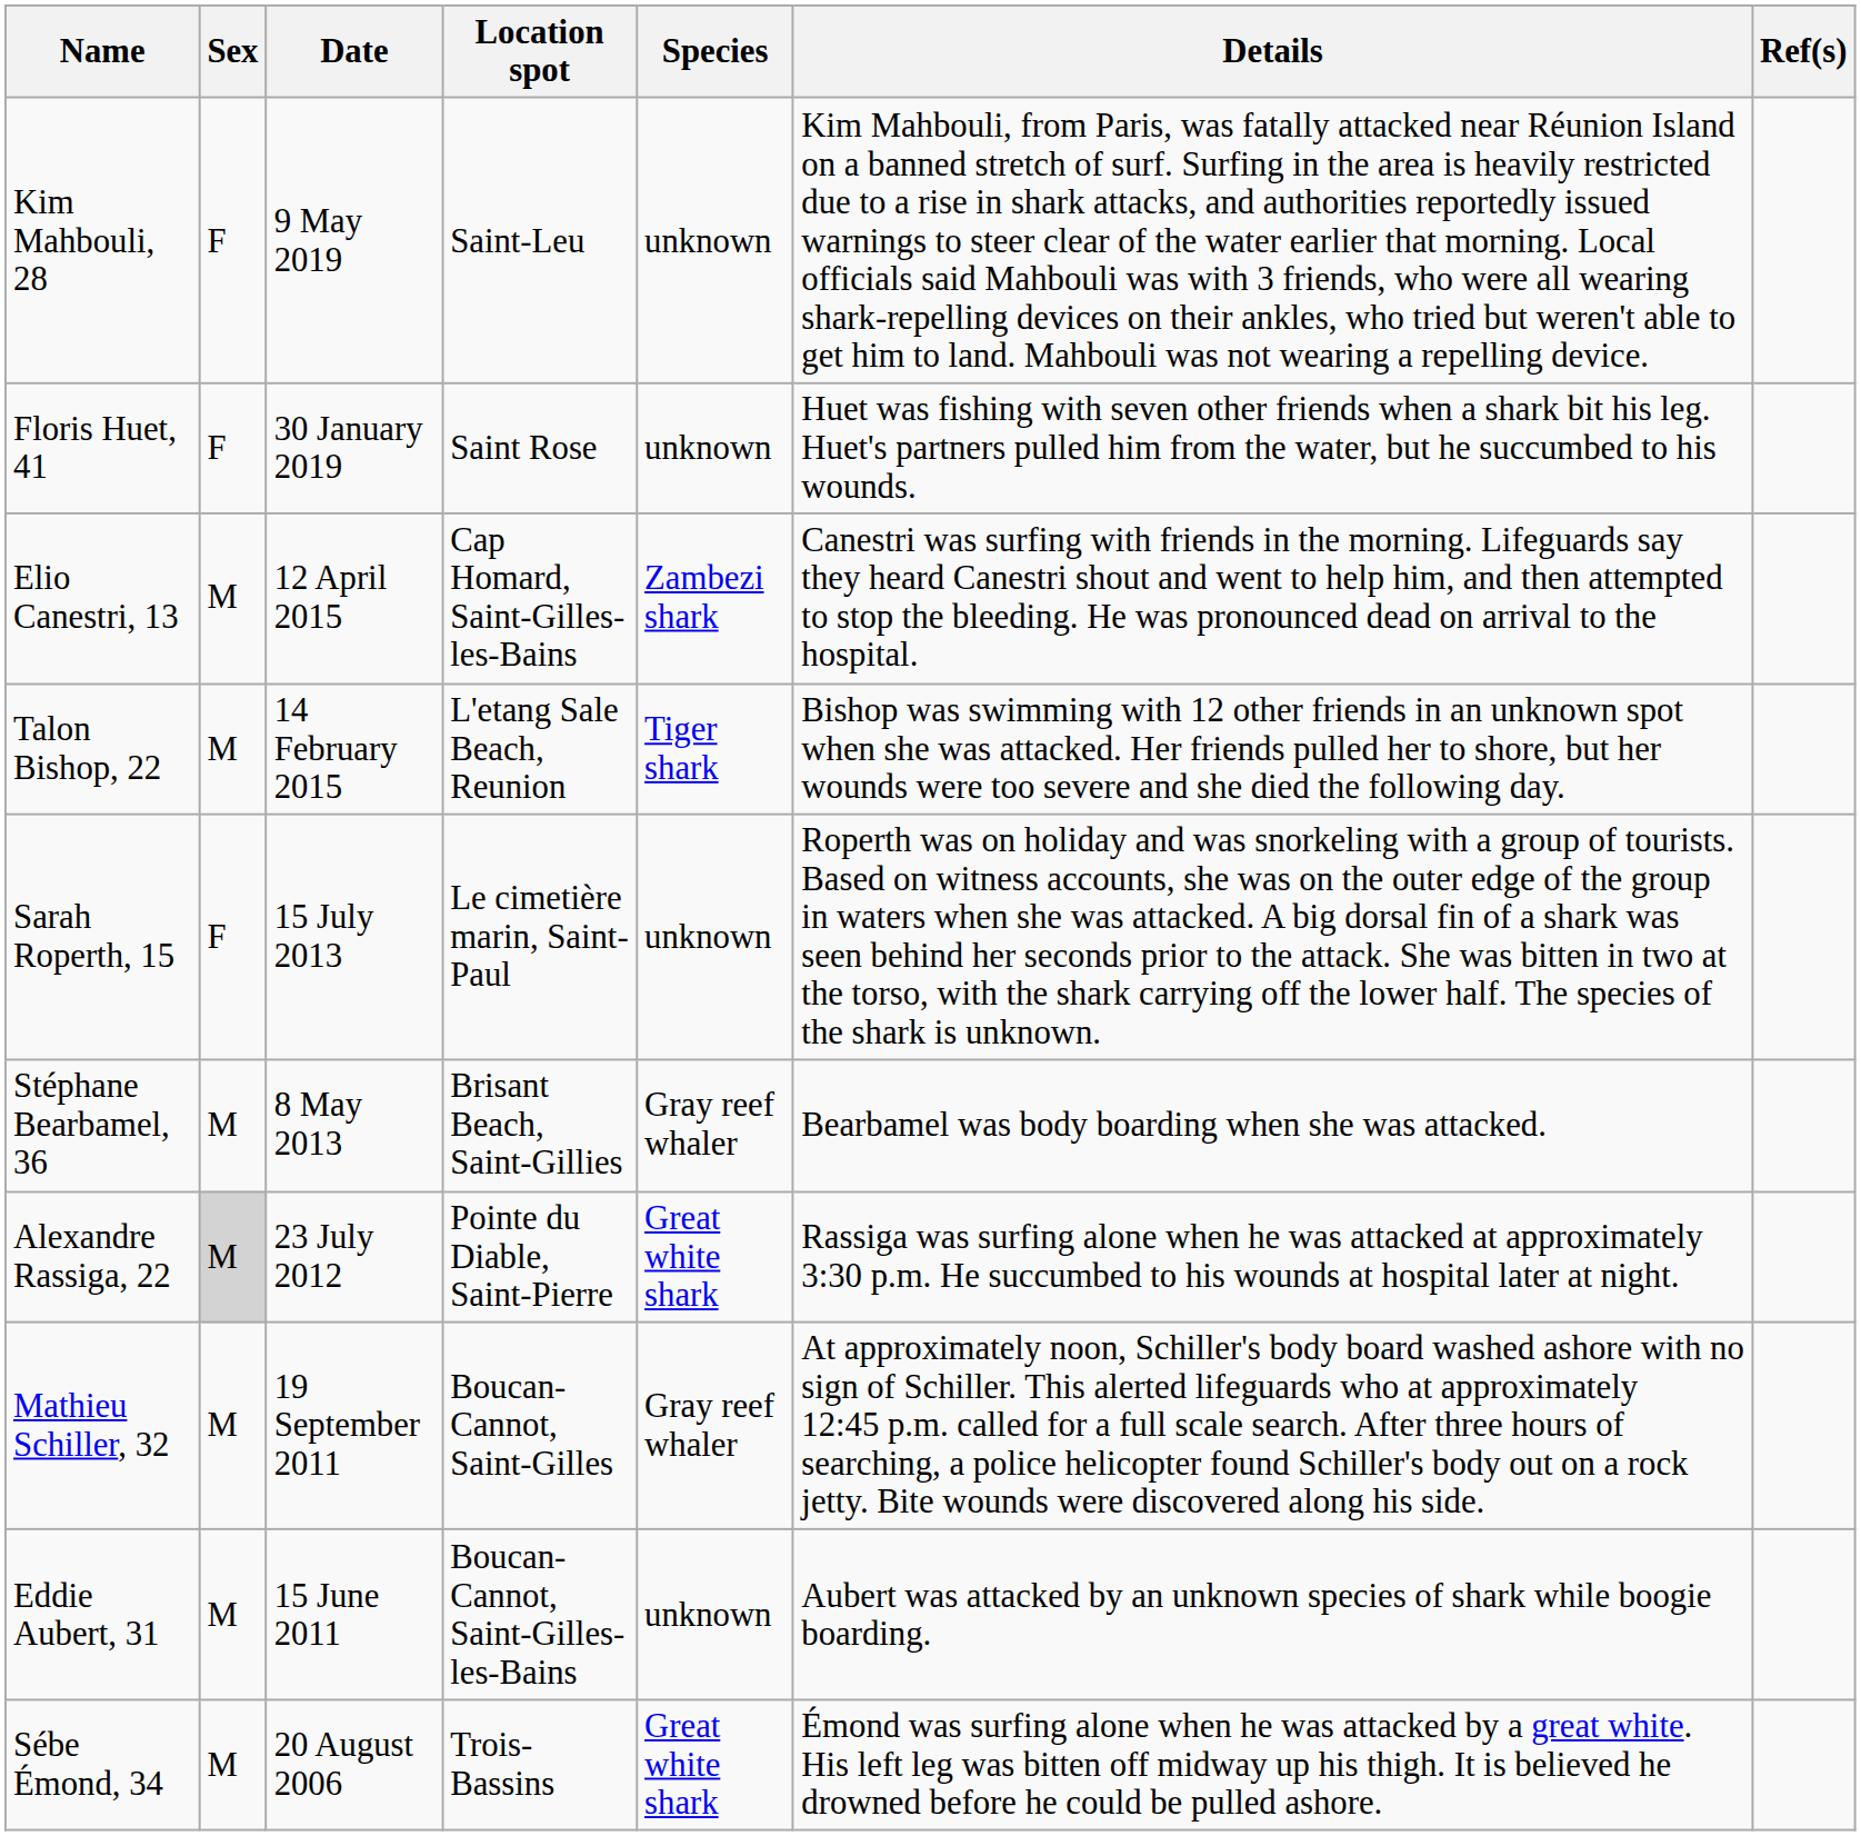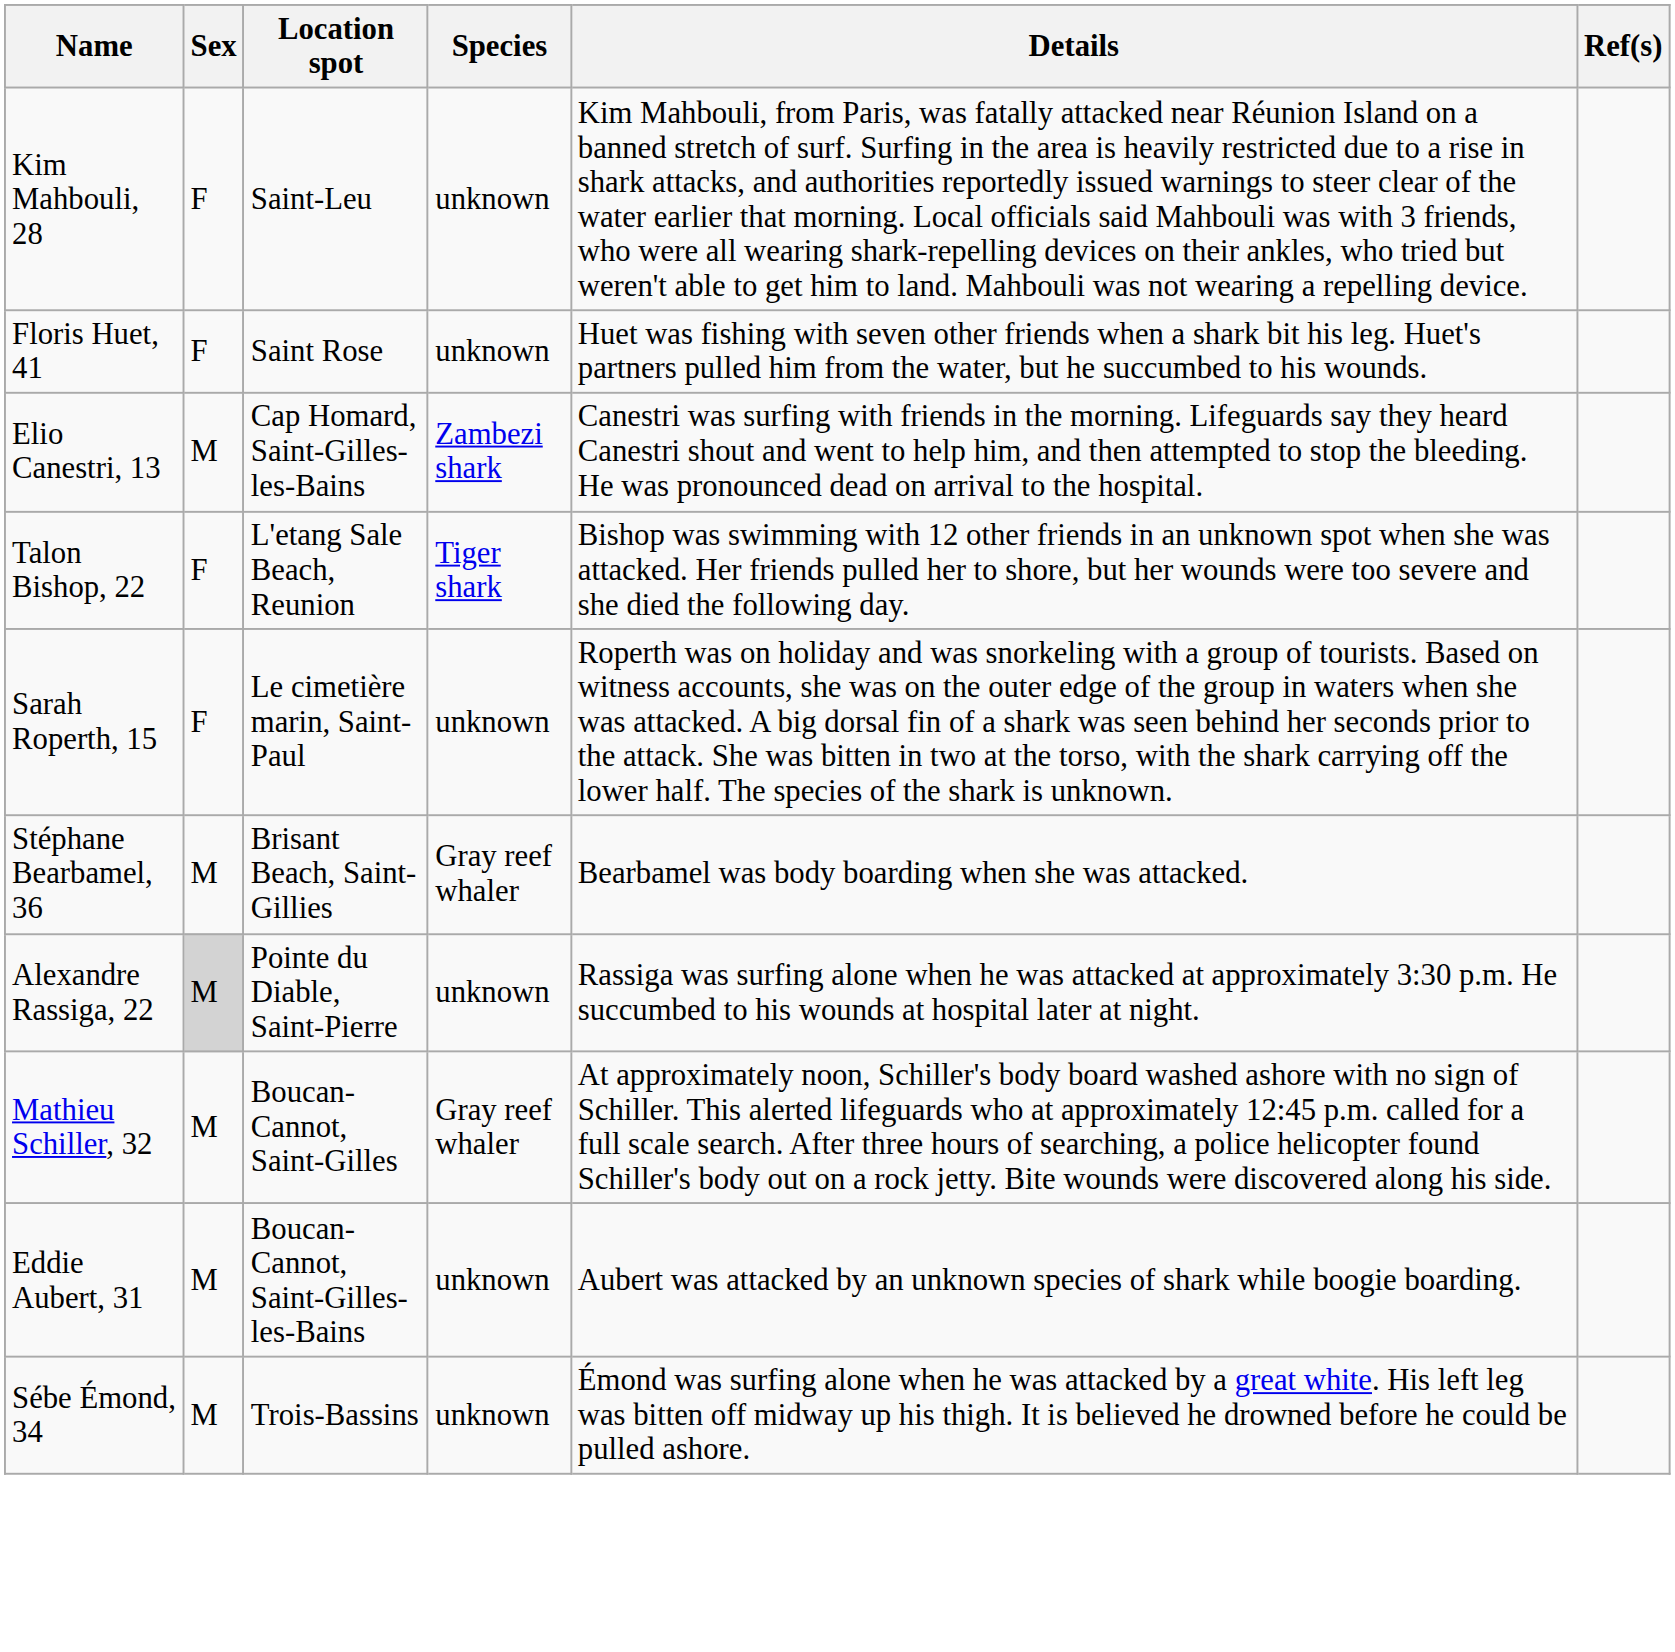 <table class="wikitable">
 <tr>
 <th>Name</th>
 <th>Sex</th>
-<th>Date</th>
 <th>Location spot</th>
 <th>Species</th>
 <th>Details</th>
 <th>Ref(s)</th>
 </tr>
 <tr>
 <td>Kim Mahbouli, 28</td>
 <td>F</td>
-<td>9 May 2019</td>
 <td>Saint-Leu</td>
 <td>unknown</td>
 <td>Kim Mahbouli, from Paris, was fatally attacked near Réunion Island on a banned stretch of surf. Surfing in the area is heavily restricted due to a rise in shark attacks, and authorities reportedly issued warnings to steer clear of the water earlier that morning. Local officials said Mahbouli was with 3 friends, who were all wearing shark-repelling devices on their ankles, who tried but weren't able to get him to land. Mahbouli was not wearing a repelling device.</td>
 <td></td>
 </tr>
 <tr>
 <td>Floris Huet, 41</td>
 <td>F</td>
-<td>30 January 2019</td>
 <td>Saint Rose</td>
 <td>unknown</td>
 <td>Huet was fishing with seven other friends when a shark  bit his leg. Huet's partners pulled him from the  water, but he succumbed to his wounds.</td>
 <td></td>
 </tr>
 <tr>
 <td>Elio Canestri, 13</td>
 <td>M</td>
-<td>12 April 2015</td>
 <td>Cap Homard, Saint-Gilles-les-Bains</td>
 <td><a href='#'>Zambezi shark</a></td>
 <td>Canestri was surfing with friends in the morning. Lifeguards say they heard Canestri shout and went to help him, and then attempted to stop the bleeding. He was pronounced dead on arrival to the hospital.</td>
 <td></td>
 </tr>
 <tr>
 <td>Talon Bishop, 22</td>
-<td>M</td>
-<td>14 February 2015</td>
+<td>F</td>
 <td>L'etang Sale Beach, Reunion</td>
 <td><a href='#'>Tiger shark</a></td>
 <td>Bishop was swimming with 12 other friends in an unknown  spot when she was attacked. Her friends  pulled her  to shore,     but  her wounds were too severe  and she died the following day.</td>
 <td></td>
 </tr>
 <tr>
 <td>Sarah Roperth, 15</td>
 <td>F</td>
-<td>15 July 2013</td>
 <td>Le cimetière marin, Saint-Paul</td>
 <td>unknown</td>
 <td>Roperth was on holiday and was snorkeling with a group of tourists. Based on witness accounts, she was on the outer edge of the group in  waters when she was attacked. A big dorsal fin of a shark was seen behind her seconds prior to the attack. She was bitten in two at the torso, with the shark carrying off the lower half. The species of the shark is unknown.</td>
 <td></td>
 </tr>
 <tr>
 <td>Stéphane Bearbamel, 36</td>
 <td>M</td>
-<td>8 May 2013</td>
 <td>Brisant Beach, Saint-Gillies</td>
 <td>Gray reef  whaler</td>
 <td>Bearbamel was body boarding when she was attacked.</td>
 <td></td>
 </tr>
 <tr>
 <td>Alexandre Rassiga, 22</td>
 <td style="background: lightgrey;">M</td>
-<td>23 July 2012</td>
 <td>Pointe du Diable, Saint-Pierre</td>
-<td><a href='#'>Great white shark</a></td>
+<td>unknown</td>
 <td>Rassiga was surfing alone when he was attacked at approximately 3:30 p.m. He succumbed to his wounds at hospital later at night.</td>
 <td></td>
 </tr>
 <tr>
 <td><a href='#'>Mathieu Schiller</a>, 32</td>
 <td>M</td>
-<td>19 September 2011</td>
 <td>Boucan-Cannot, Saint-Gilles</td>
 <td>Gray reef  whaler</td>
 <td>At approximately noon, Schiller's body board washed ashore with no sign of Schiller. This alerted lifeguards who at approximately 12:45 p.m. called for a full scale search. After three hours of searching, a police helicopter found Schiller's body  out on a  rock jetty. Bite wounds were discovered along his side.</td>
 <td></td>
 </tr>
 <tr>
 <td>Eddie Aubert, 31</td>
 <td>M</td>
-<td>15 June 2011</td>
 <td>Boucan-Cannot, Saint-Gilles-les-Bains</td>
 <td>unknown</td>
 <td>Aubert was attacked by an unknown species of shark while boogie boarding.</td>
 <td></td>
 </tr>
 <tr>
 <td>Sébe  Émond, 34</td>
 <td>M</td>
-<td>20 August 2006</td>
 <td>Trois-Bassins</td>
-<td><a href='#'>Great white shark</a></td>
+<td>unknown</td>
 <td>Émond was surfing alone when he was attacked by a <a href='#'>great white</a>. His left leg was bitten off midway up his thigh. It is believed he drowned before he could be pulled ashore.</td>
 <td></td>
 </tr>
 </table>
